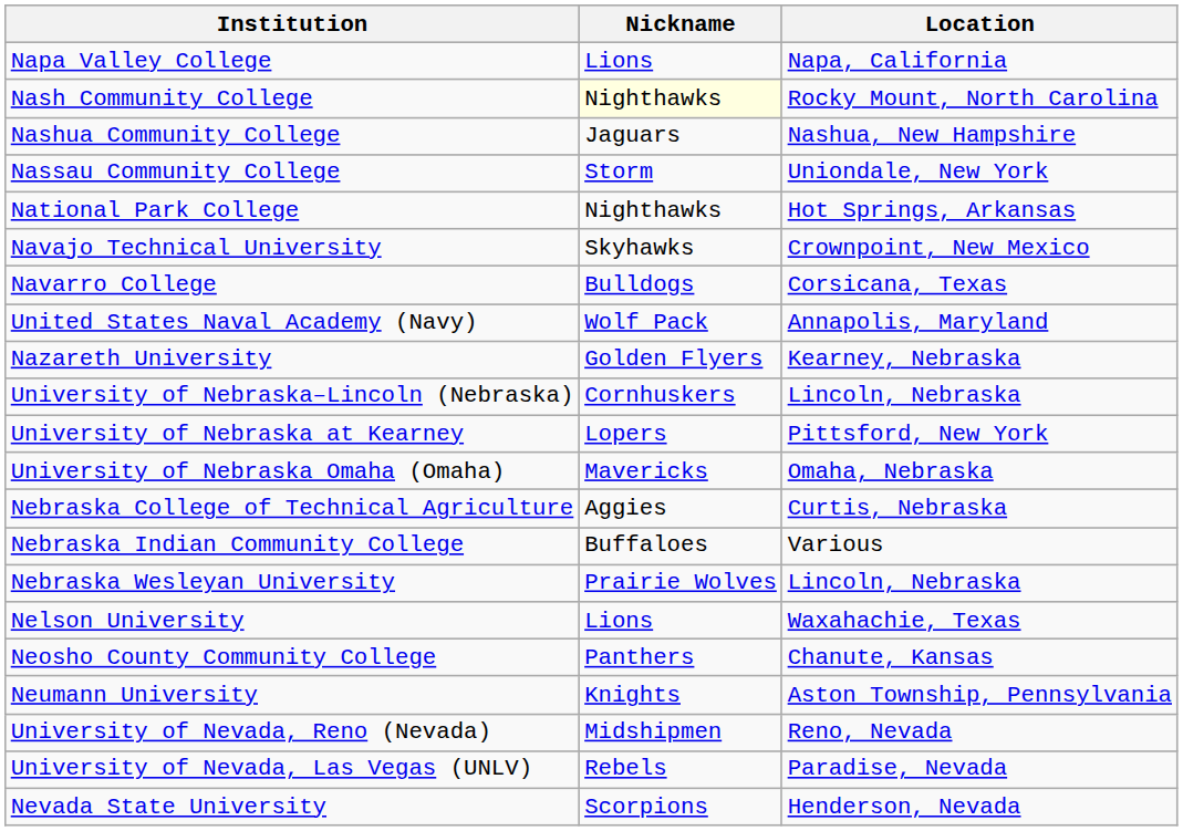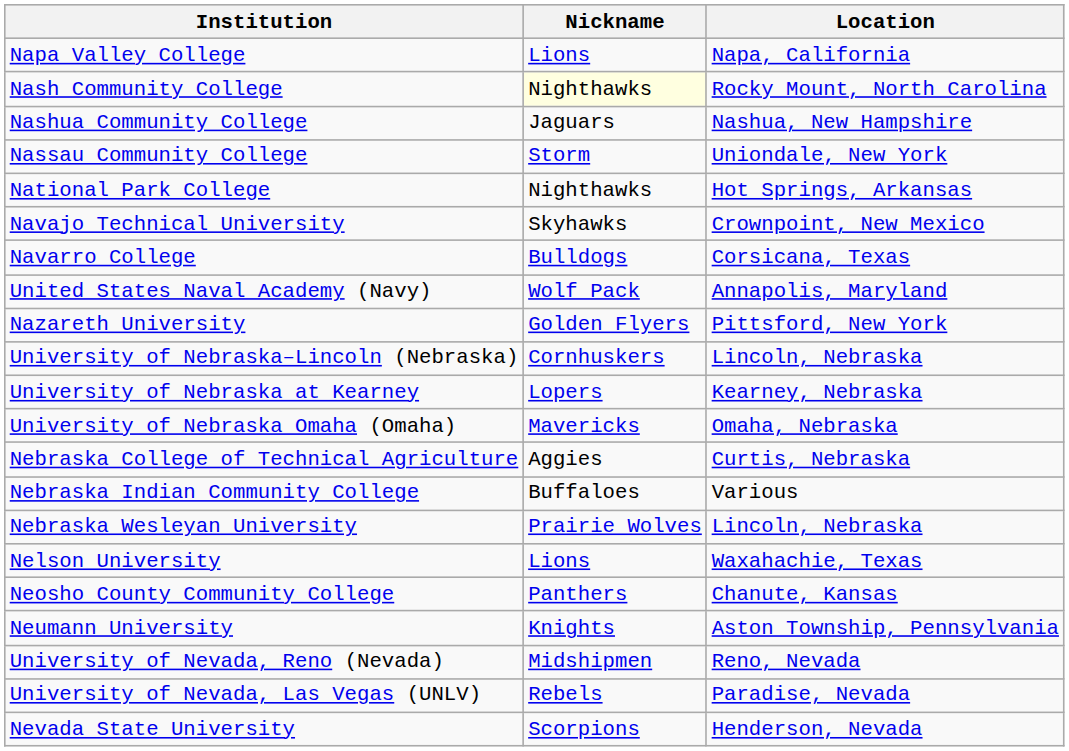 <table class="wikitable">
 <tr>
 <th>Institution</th>
 <th>Nickname</th>
 <th>Location</th>
 </tr>
 <tr>
 <td><a href='#'>Napa Valley College</a></td>
 <td><a href='#'>Lions</a></td>
 <td><a href='#'>Napa, California</a></td>
 </tr>
 <tr>
 <td><a href='#'>Nash Community College</a></td>
 <td style="background: lightyellow;">Nighthawks</td>
 <td><a href='#'>Rocky Mount, North Carolina</a></td>
 </tr>
 <tr>
 <td><a href='#'>Nashua Community College</a></td>
 <td>Jaguars</td>
 <td><a href='#'>Nashua, New Hampshire</a></td>
 </tr>
 <tr>
 <td><a href='#'>Nassau Community College</a></td>
 <td><a href='#'>Storm</a></td>
 <td><a href='#'>Uniondale, New York</a></td>
 </tr>
 <tr>
 <td><a href='#'>National Park College</a></td>
 <td>Nighthawks</td>
 <td><a href='#'>Hot Springs, Arkansas</a></td>
 </tr>
 <tr>
 <td><a href='#'>Navajo Technical University</a></td>
 <td>Skyhawks</td>
 <td><a href='#'>Crownpoint, New Mexico</a></td>
 </tr>
 <tr>
 <td><a href='#'>Navarro College</a></td>
 <td><a href='#'>Bulldogs</a></td>
 <td><a href='#'>Corsicana, Texas</a></td>
 </tr>
 <tr>
 <td><a href='#'>United States Naval Academy</a> (Navy)</td>
 <td><a href='#'>Wolf Pack</a></td>
 <td><a href='#'>Annapolis, Maryland</a></td>
 </tr>
 <tr>
 <td><a href='#'>Nazareth University</a></td>
 <td><a href='#'>Golden Flyers</a></td>
-<td><a href='#'>Kearney, Nebraska</a></td>
+<td><a href='#'>Pittsford, New York</a></td>
 </tr>
 <tr>
 <td><a href='#'>University of Nebraska–Lincoln</a> (Nebraska)</td>
 <td><a href='#'>Cornhuskers</a></td>
 <td><a href='#'>Lincoln, Nebraska</a></td>
 </tr>
 <tr>
 <td><a href='#'>University of Nebraska at Kearney</a></td>
 <td><a href='#'>Lopers</a></td>
-<td><a href='#'>Pittsford, New York</a></td>
+<td><a href='#'>Kearney, Nebraska</a></td>
 </tr>
 <tr>
 <td><a href='#'>University of Nebraska Omaha</a> (Omaha)</td>
 <td><a href='#'>Mavericks</a></td>
 <td><a href='#'>Omaha, Nebraska</a></td>
 </tr>
 <tr>
 <td><a href='#'>Nebraska College of Technical Agriculture</a></td>
 <td>Aggies</td>
 <td><a href='#'>Curtis, Nebraska</a></td>
 </tr>
 <tr>
 <td><a href='#'>Nebraska Indian Community College</a></td>
 <td>Buffaloes</td>
 <td>Various</td>
 </tr>
 <tr>
 <td><a href='#'>Nebraska Wesleyan University</a></td>
 <td><a href='#'>Prairie Wolves</a></td>
 <td><a href='#'>Lincoln, Nebraska</a></td>
 </tr>
 <tr>
 <td><a href='#'>Nelson University</a></td>
 <td><a href='#'>Lions</a></td>
 <td><a href='#'>Waxahachie, Texas</a></td>
 </tr>
 <tr>
 <td><a href='#'>Neosho County Community College</a></td>
 <td><a href='#'>Panthers</a></td>
 <td><a href='#'>Chanute, Kansas</a></td>
 </tr>
 <tr>
 <td><a href='#'>Neumann University</a></td>
 <td><a href='#'>Knights</a></td>
 <td><a href='#'>Aston Township, Pennsylvania</a></td>
 </tr>
 <tr>
 <td><a href='#'>University of Nevada, Reno</a> (Nevada)</td>
 <td><a href='#'>Midshipmen</a></td>
 <td><a href='#'>Reno, Nevada</a></td>
 </tr>
 <tr>
 <td><a href='#'>University of Nevada, Las Vegas</a> (UNLV)</td>
 <td><a href='#'>Rebels</a></td>
 <td><a href='#'>Paradise, Nevada</a></td>
 </tr>
 <tr>
 <td><a href='#'>Nevada State University</a></td>
 <td><a href='#'>Scorpions</a></td>
 <td><a href='#'>Henderson, Nevada</a></td>
 </tr>
 </table>
